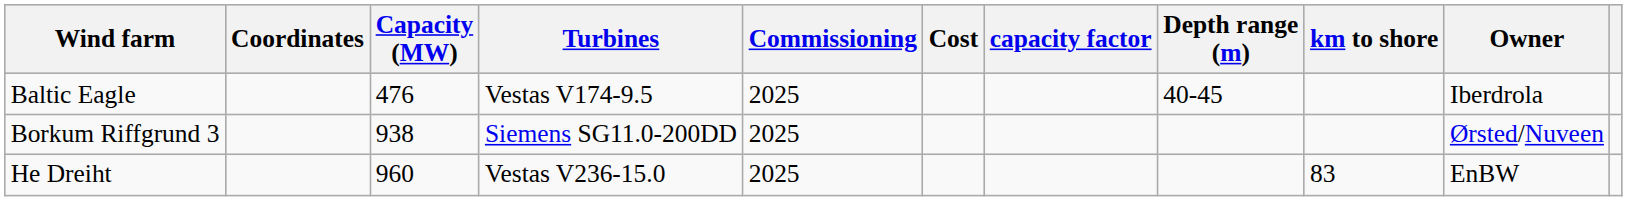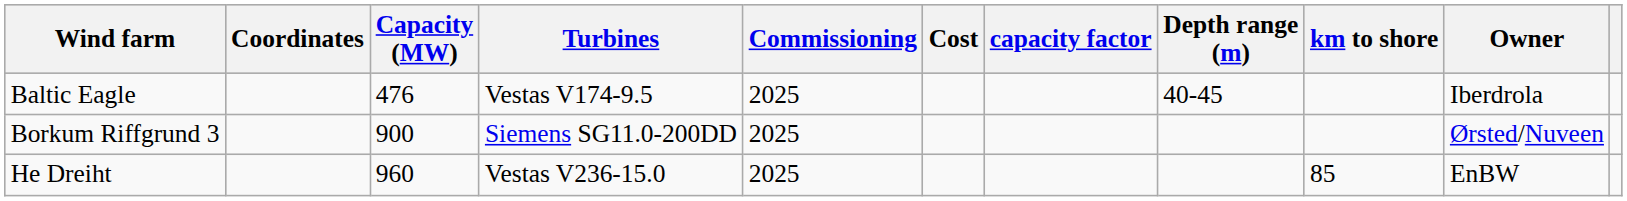 <table class="wikitable sortable">
 <tr>
 <th>Wind farm</th>
 <th>Coordinates</th>
 <th><a href='#'>Capacity</a><br> (<a href='#'>MW</a>)</th>
 <th><a href='#'>Turbines</a></th>
 <th><a href='#'>Commissioning</a></th>
 <th>Cost</th>
 <th><a href='#'>capacity factor</a></th>
 <th>Depth range <br>(<a href='#'>m</a>)</th>
 <th><a href='#'>km</a> to shore</th>
 <th>Owner</th>
 <th></th>
 </tr>
 <tr>
 <td>Baltic Eagle</td>
 <td></td>
 <td>476</td>
 <td>Vestas  V174-9.5</td>
 <td>2025</td>
 <td></td>
 <td></td>
 <td>40-45</td>
 <td></td>
 <td>Iberdrola</td>
 <td></td>
 </tr>
 <tr>
 <td>Borkum Riffgrund 3</td>
 <td></td>
-<td>938</td>
+<td>900</td>
 <td><a href='#'>Siemens</a> SG11.0-200DD</td>
 <td>2025</td>
 <td></td>
 <td></td>
 <td></td>
 <td></td>
 <td><a href='#'>Ørsted</a>/<a href='#'>Nuveen</a></td>
 <td></td>
 </tr>
 <tr>
 <td>He Dreiht</td>
 <td></td>
 <td>960</td>
 <td>Vestas V236-15.0</td>
 <td>2025</td>
 <td></td>
 <td></td>
 <td></td>
-<td>83</td>
+<td>85</td>
 <td>EnBW</td>
 <td></td>
 </tr>
 </table>
